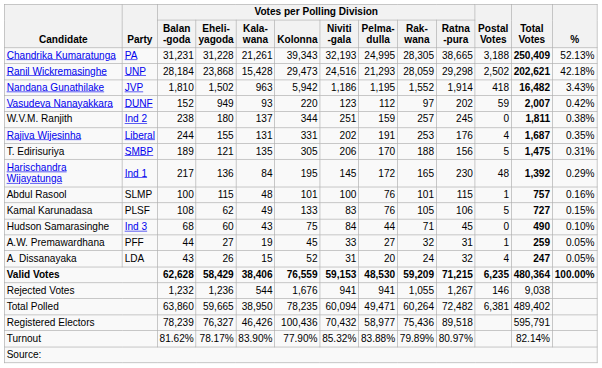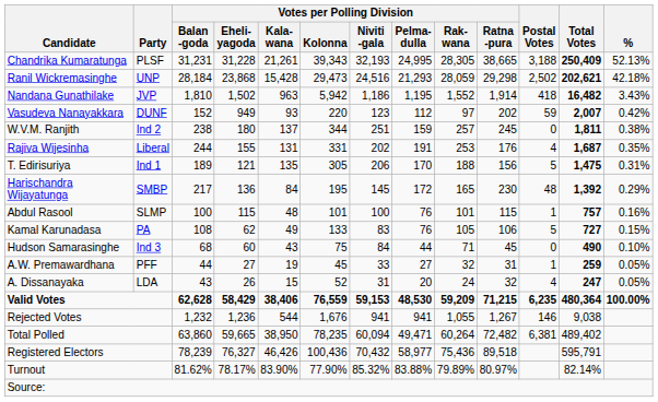 <table class="wikitable" border="1" style="text-align:right;">
 <tr>
 <th align=left valign=bottom rowspan=2 width="180">Candidate</th>
 <th align=left valign=bottom rowspan=2 width="40">Party</th>
 <th colspan=8>Votes per Polling Division</th>
 <th align=center valign=bottom rowspan=2 width="50">Postal<br>Votes</th>
 <th align=center valign=bottom rowspan=2 width="50">Total Votes</th>
 <th align=center valign=bottom rowspan=2 width="50">%</th>
 </tr>
 <tr>
 <th align=center valign=bottom width="50">Balan<br>-goda</th>
 <th align=center valign=bottom width="50">Eheli-<br>yagoda</th>
 <th align=center valign=bottom width="50">Kala-<br>wana</th>
 <th align=center valign=bottom width="50">Kolonna</th>
 <th align=center valign=bottom width="50">Niviti<br>-gala</th>
 <th align=center valign=bottom width="50">Pelma-<br>dulla</th>
 <th align=center valign=bottom width="50">Rak-<br>wana</th>
 <th align=center valign=bottom width="50">Ratna<br>-pura</th>
 </tr>
 <tr>
 <td align=left><a href='#'>Chandrika Kumaratunga</a></td>
-<td align=left><a href='#'>PA</a></td>
+<td align=left>PLSF</td>
 <td>31,231</td>
 <td>31,228</td>
 <td>21,261</td>
 <td>39,343</td>
 <td>32,193</td>
 <td>24,995</td>
 <td>28,305</td>
 <td>38,665</td>
 <td>3,188</td>
 <td><strong>250,409</strong></td>
 <td>52.13%</td>
 </tr>
 <tr>
 <td align=left><a href='#'>Ranil Wickremasinghe</a></td>
 <td align=left><a href='#'>UNP</a></td>
 <td>28,184</td>
 <td>23,868</td>
 <td>15,428</td>
 <td>29,473</td>
 <td>24,516</td>
 <td>21,293</td>
 <td>28,059</td>
 <td>29,298</td>
 <td>2,502</td>
 <td><strong>202,621</strong></td>
 <td>42.18%</td>
 </tr>
 <tr>
 <td align=left><a href='#'>Nandana Gunathilake</a></td>
 <td align=left><a href='#'>JVP</a></td>
 <td>1,810</td>
 <td>1,502</td>
 <td>963</td>
 <td>5,942</td>
 <td>1,186</td>
 <td>1,195</td>
 <td>1,552</td>
 <td>1,914</td>
 <td>418</td>
 <td><strong>16,482</strong></td>
 <td>3.43%</td>
 </tr>
 <tr>
 <td align=left><a href='#'>Vasudeva Nanayakkara</a></td>
 <td align=left><a href='#'>DUNF</a></td>
 <td>152</td>
 <td>949</td>
 <td>93</td>
 <td>220</td>
 <td>123</td>
 <td>112</td>
 <td>97</td>
 <td>202</td>
 <td>59</td>
 <td><strong>2,007</strong></td>
 <td>0.42%</td>
 </tr>
 <tr>
 <td align=left>W.V.M. Ranjith</td>
 <td align=left><a href='#'>Ind 2</a></td>
 <td>238</td>
 <td>180</td>
 <td>137</td>
 <td>344</td>
 <td>251</td>
 <td>159</td>
 <td>257</td>
 <td>245</td>
 <td>0</td>
 <td><strong>1,811</strong></td>
 <td>0.38%</td>
 </tr>
 <tr>
 <td align=left><a href='#'>Rajiva Wijesinha</a></td>
 <td align=left><a href='#'>Liberal</a></td>
 <td>244</td>
 <td>155</td>
 <td>131</td>
 <td>331</td>
 <td>202</td>
 <td>191</td>
 <td>253</td>
 <td>176</td>
 <td>4</td>
 <td><strong>1,687</strong></td>
 <td>0.35%</td>
 </tr>
 <tr>
 <td align=left>T. Edirisuriya</td>
-<td align=left><a href='#'>SMBP</a></td>
+<td align=left><a href='#'>Ind 1</a></td>
 <td>189</td>
 <td>121</td>
 <td>135</td>
 <td>305</td>
 <td>206</td>
 <td>170</td>
 <td>188</td>
 <td>156</td>
 <td>5</td>
 <td><strong>1,475</strong></td>
 <td>0.31%</td>
 </tr>
 <tr>
 <td align=left><a href='#'>Harischandra Wijayatunga</a></td>
-<td align=left><a href='#'>Ind 1</a></td>
+<td align=left><a href='#'>SMBP</a></td>
 <td>217</td>
 <td>136</td>
 <td>84</td>
 <td>195</td>
 <td>145</td>
 <td>172</td>
 <td>165</td>
 <td>230</td>
 <td>48</td>
 <td><strong>1,392</strong></td>
 <td>0.29%</td>
 </tr>
 <tr>
 <td align=left>Abdul Rasool</td>
 <td align=left>SLMP</td>
 <td>100</td>
 <td>115</td>
 <td>48</td>
 <td>101</td>
 <td>100</td>
 <td>76</td>
 <td>101</td>
 <td>115</td>
 <td>1</td>
 <td><strong>757</strong></td>
 <td>0.16%</td>
 </tr>
 <tr>
 <td align=left>Kamal Karunadasa</td>
-<td align=left>PLSF</td>
+<td align=left><a href='#'>PA</a></td>
 <td>108</td>
 <td>62</td>
 <td>49</td>
 <td>133</td>
 <td>83</td>
 <td>76</td>
 <td>105</td>
 <td>106</td>
 <td>5</td>
 <td><strong>727</strong></td>
 <td>0.15%</td>
 </tr>
 <tr>
 <td align=left>Hudson Samarasinghe</td>
 <td align=left><a href='#'>Ind 3</a></td>
 <td>68</td>
 <td>60</td>
 <td>43</td>
 <td>75</td>
 <td>84</td>
 <td>44</td>
 <td>71</td>
 <td>45</td>
 <td>0</td>
 <td><strong>490</strong></td>
 <td>0.10%</td>
 </tr>
 <tr>
 <td align=left>A.W. Premawardhana</td>
 <td align=left>PFF</td>
 <td>44</td>
 <td>27</td>
 <td>19</td>
 <td>45</td>
 <td>33</td>
 <td>27</td>
 <td>32</td>
 <td>31</td>
 <td>1</td>
 <td><strong>259</strong></td>
 <td>0.05%</td>
 </tr>
 <tr>
 <td align=left>A. Dissanayaka</td>
 <td align=left>LDA</td>
 <td>43</td>
 <td>26</td>
 <td>15</td>
 <td>52</td>
 <td>31</td>
 <td>20</td>
 <td>24</td>
 <td>32</td>
 <td>4</td>
 <td><strong>247</strong></td>
 <td>0.05%</td>
 </tr>
 <tr>
 <td align=left colspan=2><strong>Valid Votes</strong></td>
 <td><strong>62,628</strong></td>
 <td><strong>58,429</strong></td>
 <td><strong>38,406</strong></td>
 <td><strong>76,559</strong></td>
 <td><strong>59,153</strong></td>
 <td><strong>48,530</strong></td>
 <td><strong>59,209</strong></td>
 <td><strong>71,215</strong></td>
 <td><strong>6,235</strong></td>
 <td><strong>480,364</strong></td>
 <td><strong>100.00%</strong></td>
 </tr>
 <tr>
 <td align=left colspan=2>Rejected Votes</td>
 <td>1,232</td>
 <td>1,236</td>
 <td>544</td>
 <td>1,676</td>
 <td>941</td>
 <td>941</td>
 <td>1,055</td>
 <td>1,267</td>
 <td>146</td>
 <td>9,038</td>
 <td></td>
 </tr>
 <tr>
 <td align=left colspan=2>Total Polled</td>
 <td>63,860</td>
 <td>59,665</td>
 <td>38,950</td>
 <td>78,235</td>
 <td>60,094</td>
 <td>49,471</td>
 <td>60,264</td>
 <td>72,482</td>
 <td>6,381</td>
 <td>489,402</td>
 <td></td>
 </tr>
 <tr>
 <td align=left colspan=2>Registered Electors</td>
 <td>78,239</td>
 <td>76,327</td>
 <td>46,426</td>
 <td>100,436</td>
 <td>70,432</td>
 <td>58,977</td>
 <td>75,436</td>
 <td>89,518</td>
 <td></td>
 <td>595,791</td>
 <td></td>
 </tr>
 <tr>
 <td align=left colspan=2>Turnout</td>
 <td>81.62%</td>
 <td>78.17%</td>
 <td>83.90%</td>
 <td>77.90%</td>
 <td>85.32%</td>
 <td>83.88%</td>
 <td>79.89%</td>
 <td>80.97%</td>
 <td></td>
 <td>82.14%</td>
 <td></td>
 </tr>
 <tr>
 <td align=left colspan=13>Source:</td>
 </tr>
 </table>
